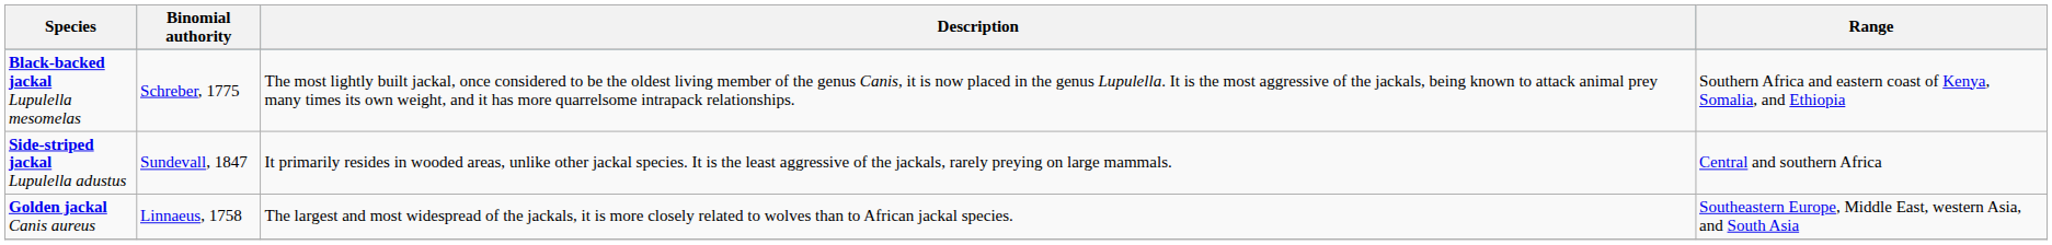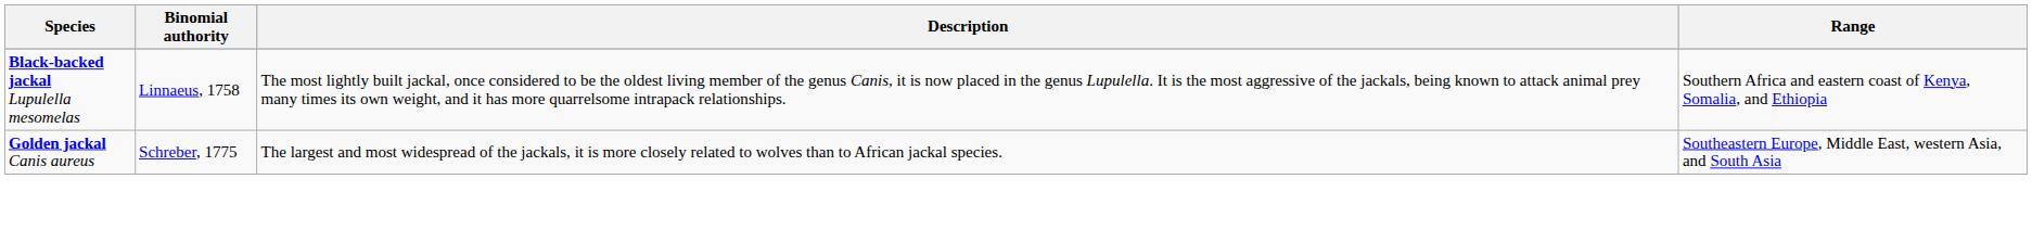 <table class="wikitable sortable" style="width:100%;">
 <tr style="background:#115a6c;">
 <th>Species</th>
 <th>Binomial authority</th>
 <th>Description</th>
 <th>Range</th>
 </tr>
 <tr>
 <td><strong><a href='#'>Black-backed jackal</a></strong><br><em>Lupulella mesomelas</em><br></td>
-<td><a href='#'>Schreber</a>, 1775</td>
+<td><a href='#'>Linnaeus</a>, 1758</td>
 <td>The most lightly built jackal, once considered to be the oldest living member of the genus <em>Canis</em>, it is now placed in the genus <em>Lupulella</em>. It is the most aggressive of the jackals, being known to attack animal prey many times its own weight, and it has more quarrelsome intrapack relationships.</td>
 <td>Southern Africa and eastern coast of <a href='#'>Kenya</a>, <a href='#'>Somalia</a>, and <a href='#'>Ethiopia</a></td>
 </tr>
 <tr>
-<td><strong><a href='#'>Side-striped jackal</a></strong><br><em>Lupulella adustus</em><br><span></span></td>
-<td><a href='#'>Sundevall</a>, 1847</td>
-<td>It primarily resides in wooded areas, unlike other jackal species. It is the least aggressive of the jackals, rarely preying on large mammals.</td>
-<td><a href='#'>Central</a> and southern Africa</td>
-</tr>
-<tr>
 <td><strong><a href='#'>Golden jackal</a></strong><br><em>Canis aureus</em><br></td>
-<td><a href='#'>Linnaeus</a>, 1758</td>
+<td><a href='#'>Schreber</a>, 1775</td>
 <td>The largest and most widespread of the jackals, it is more closely related to wolves than to African jackal species.</td>
 <td><a href='#'>Southeastern Europe</a>, Middle East, western Asia, and <a href='#'>South Asia</a></td>
 </tr>
 <tr>
 </tr>
 </table>
